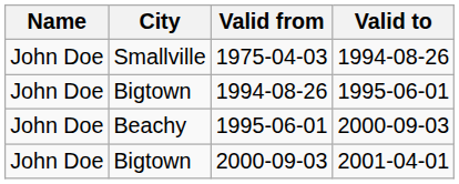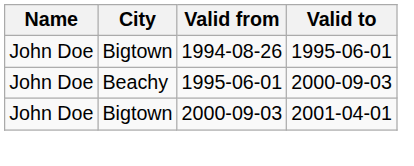 <table class="wikitable">
 <tr>
 <th>Name</th>
 <th>City</th>
 <th>Valid from</th>
 <th>Valid to</th>
-</tr>
-<tr>
-<td>John Doe</td>
-<td>Smallville</td>
-<td>1975-04-03</td>
-<td>1994-08-26</td>
 </tr>
 <tr>
 <td>John Doe</td>
 <td>Bigtown</td>
 <td>1994-08-26</td>
 <td>1995-06-01</td>
 </tr>
 <tr>
 <td>John Doe</td>
 <td>Beachy</td>
 <td>1995-06-01</td>
 <td>2000-09-03</td>
 </tr>
 <tr>
 <td>John Doe</td>
 <td>Bigtown</td>
 <td>2000-09-03</td>
 <td>2001-04-01</td>
 </tr>
 </table>
